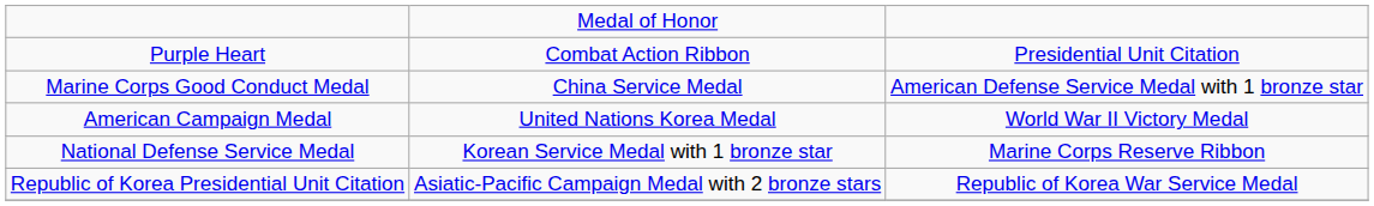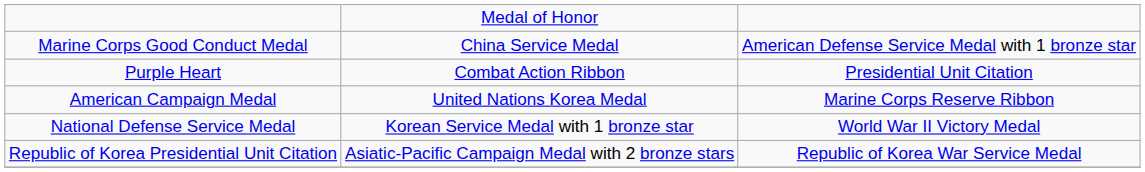 <table class="wikitable" style="margin:1em auto; text-align:center;">
 <tr>
 <td></td>
 <td><a href='#'>Medal of Honor</a></td>
 <td></td>
 </tr>
 <tr>
+<td><a href='#'>Marine Corps Good Conduct Medal</a></td>
+<td><a href='#'>China Service Medal</a></td>
+<td><a href='#'>American Defense Service Medal</a> with 1 <a href='#'>bronze star</a></td>
+</tr>
+<tr>
 <td><a href='#'>Purple Heart</a></td>
 <td><a href='#'>Combat Action Ribbon</a></td>
 <td><a href='#'>Presidential Unit Citation</a></td>
 </tr>
 <tr>
-<td><a href='#'>Marine Corps Good Conduct Medal</a></td>
-<td><a href='#'>China Service Medal</a></td>
-<td><a href='#'>American Defense Service Medal</a> with 1 <a href='#'>bronze star</a></td>
-</tr>
-<tr>
 <td><a href='#'>American Campaign Medal</a></td>
 <td><a href='#'>United Nations Korea Medal</a></td>
-<td><a href='#'>World War II Victory Medal</a></td>
+<td><a href='#'>Marine Corps Reserve Ribbon</a></td>
 </tr>
 <tr>
 <td><a href='#'>National Defense Service Medal</a></td>
 <td><a href='#'>Korean Service Medal</a> with 1 <a href='#'>bronze star</a></td>
-<td><a href='#'>Marine Corps Reserve Ribbon</a></td>
+<td><a href='#'>World War II Victory Medal</a></td>
 </tr>
 <tr>
 <td><a href='#'>Republic of Korea Presidential Unit Citation</a></td>
 <td><a href='#'>Asiatic-Pacific Campaign Medal</a> with 2 <a href='#'>bronze stars</a></td>
 <td><a href='#'>Republic of Korea War Service Medal</a></td>
 </tr>
 <tr>
 </tr>
 </table>
